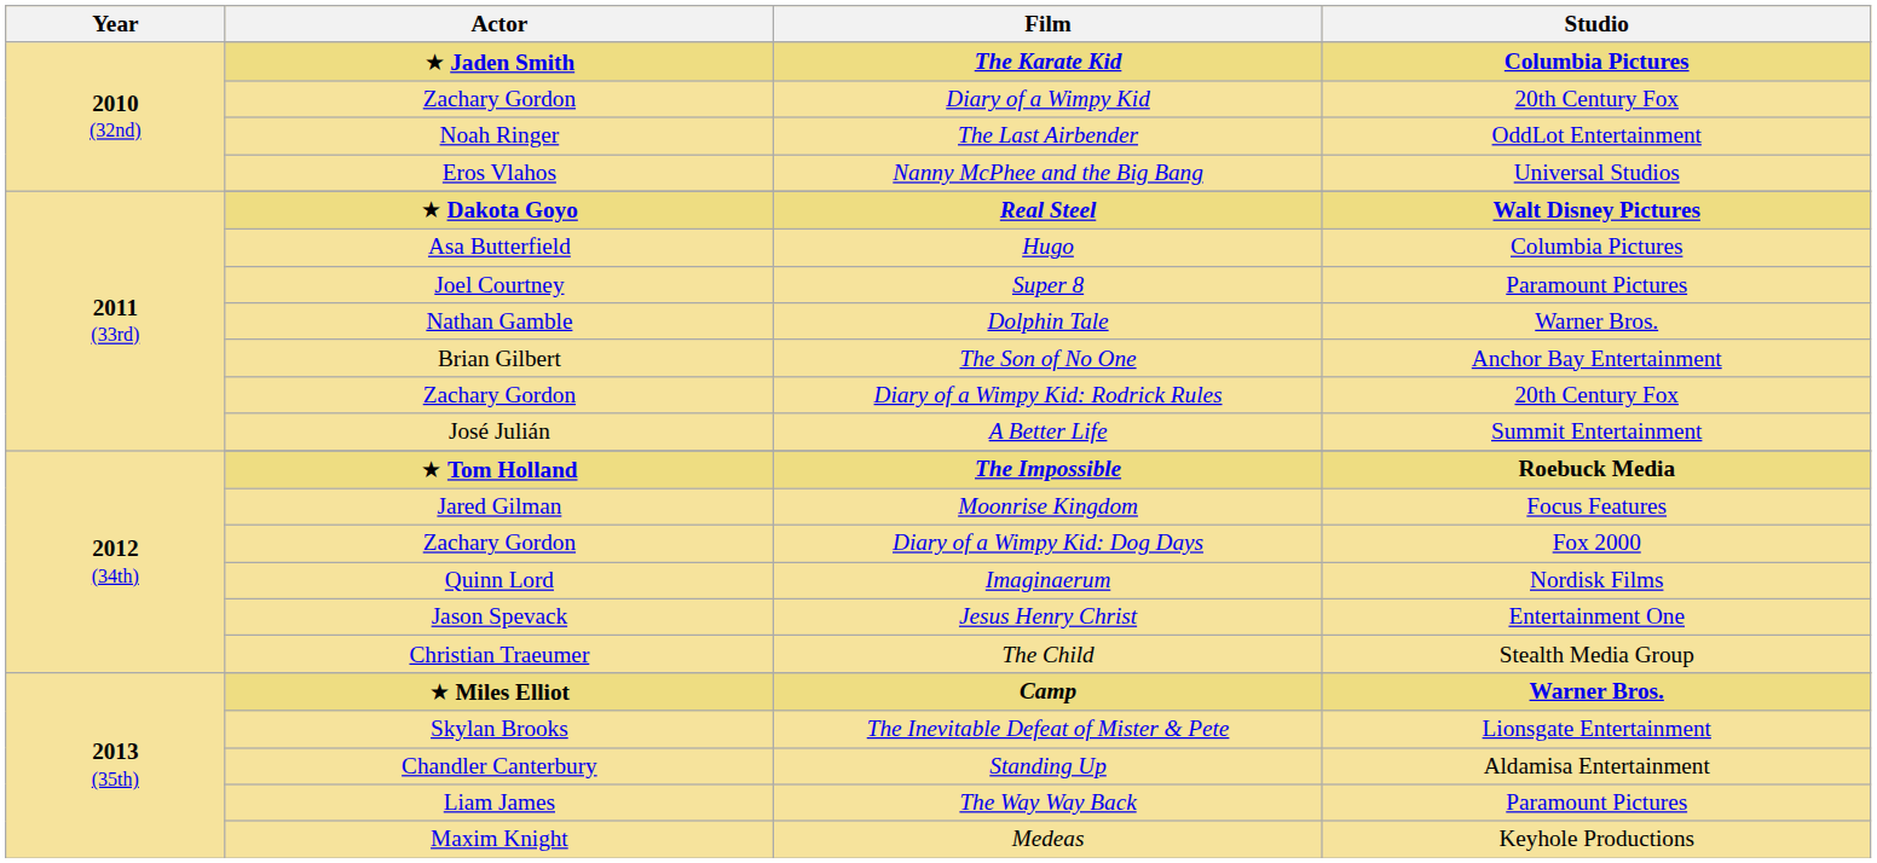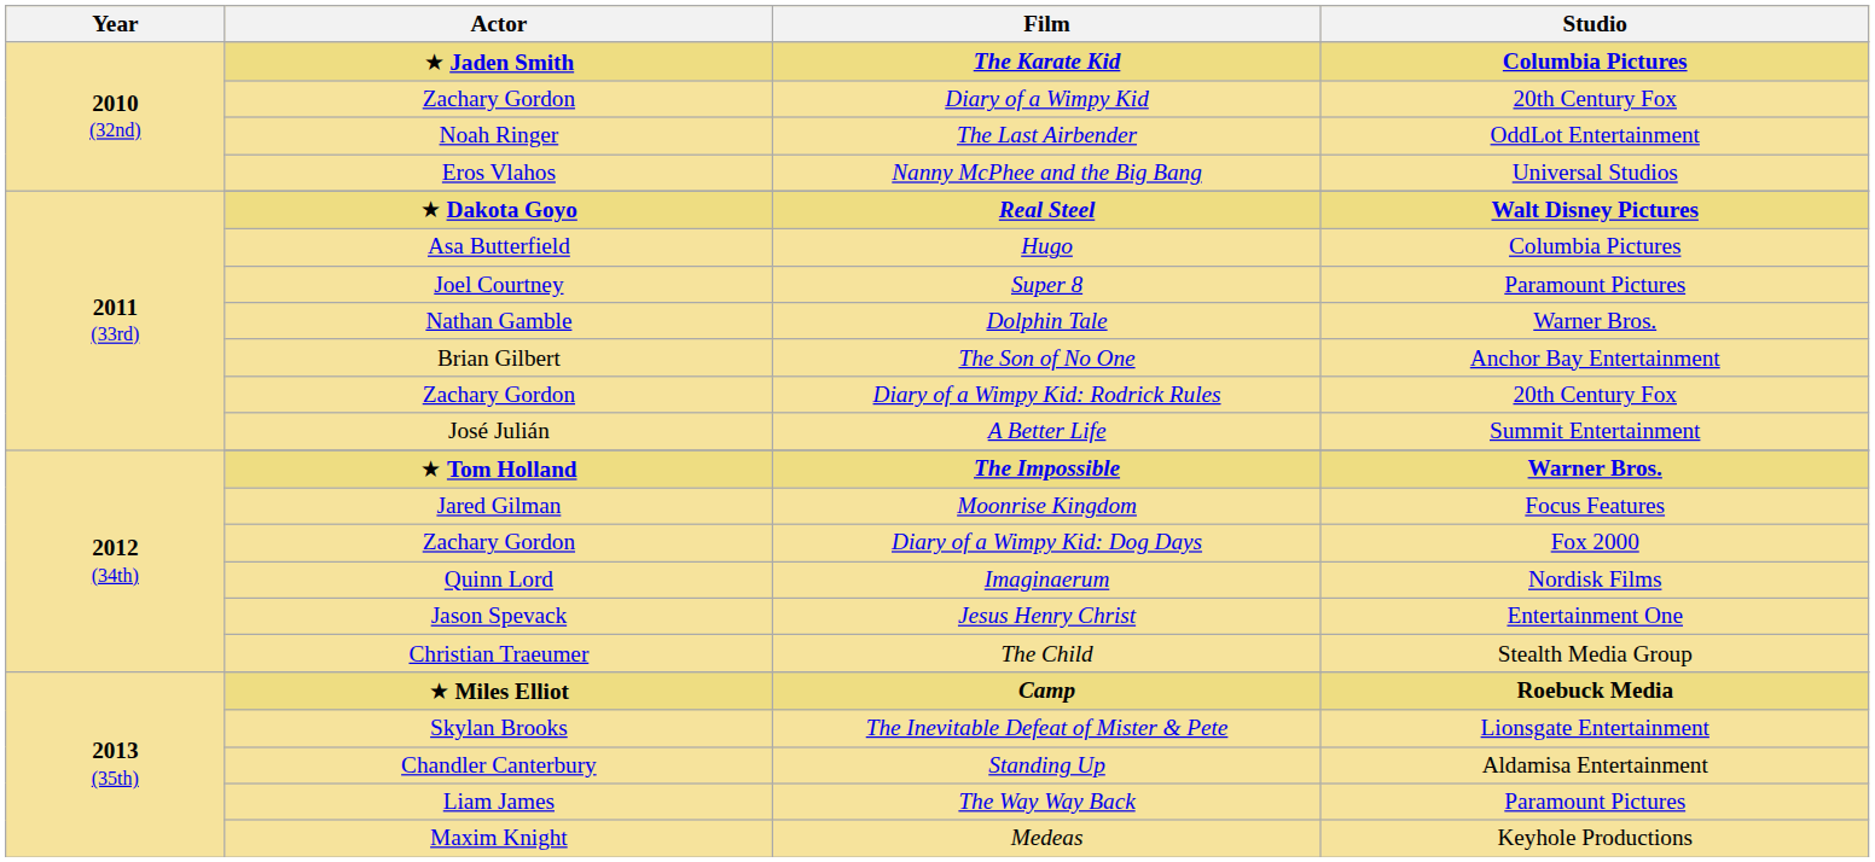 <table class="wikitable" rowspan=2 style="text-align: center; background: #f6e39c">
 <tr bgcolor="#f6e39c">
 <th width="8%">Year</th>
 <th width="20%">Actor</th>
 <th width="20%">Film</th>
 <th width="20%">Studio</th>
 </tr>
 <tr>
 <td rowspan=5 style="text-align:center"><strong>2010</strong><br><small><a href='#'>(32nd)</a></small></td>
 </tr>
 <tr style="background:#EEDD82">
 <td>★ <strong><a href='#'>Jaden Smith</a></strong></td>
 <td><strong><em><a href='#'>The Karate Kid</a></em></strong></td>
 <td><strong><a href='#'>Columbia Pictures</a></strong></td>
 </tr>
 <tr>
 <td><a href='#'>Zachary Gordon</a></td>
 <td><em><a href='#'>Diary of a Wimpy Kid</a></em></td>
 <td><a href='#'>20th Century Fox</a></td>
 </tr>
 <tr>
 <td><a href='#'>Noah Ringer</a></td>
 <td><em><a href='#'>The Last Airbender</a></em></td>
 <td><a href='#'>OddLot Entertainment</a></td>
 </tr>
 <tr>
 <td><a href='#'>Eros Vlahos</a></td>
 <td><em><a href='#'>Nanny McPhee and the Big Bang</a></em></td>
 <td><a href='#'>Universal Studios</a></td>
 </tr>
 <tr>
 <td rowspan=8 style="text-align:center"><strong>2011</strong><br><small><a href='#'>(33rd)</a></small></td>
 </tr>
 <tr style="background:#EEDD82">
 <td>★ <strong><a href='#'>Dakota Goyo</a></strong></td>
 <td><strong><em><a href='#'>Real Steel</a></em></strong></td>
 <td><strong><a href='#'>Walt Disney Pictures</a></strong></td>
 </tr>
 <tr>
 <td><a href='#'>Asa Butterfield</a></td>
 <td><em><a href='#'>Hugo</a></em></td>
 <td><a href='#'>Columbia Pictures</a></td>
 </tr>
 <tr>
 <td><a href='#'>Joel Courtney</a></td>
 <td><em><a href='#'>Super 8</a></em></td>
 <td><a href='#'>Paramount Pictures</a></td>
 </tr>
 <tr>
 <td><a href='#'>Nathan Gamble</a></td>
 <td><em><a href='#'>Dolphin Tale</a></em></td>
 <td><a href='#'>Warner Bros.</a></td>
 </tr>
 <tr>
 <td>Brian Gilbert</td>
 <td><em><a href='#'>The Son of No One</a></em></td>
 <td><a href='#'>Anchor Bay Entertainment</a></td>
 </tr>
 <tr>
 <td><a href='#'>Zachary Gordon</a></td>
 <td><em><a href='#'>Diary of a Wimpy Kid: Rodrick Rules</a></em></td>
 <td><a href='#'>20th Century Fox</a></td>
 </tr>
 <tr>
 <td>José Julián</td>
 <td><em><a href='#'>A Better Life</a></em></td>
 <td><a href='#'>Summit Entertainment</a></td>
 </tr>
 <tr>
 <td rowspan=7 style="text-align:center"><strong>2012</strong><br><small><a href='#'>(34th)</a></small></td>
 </tr>
 <tr style="background:#EEDD82">
 <td>★ <strong><a href='#'>Tom Holland</a></strong></td>
 <td><strong><em><a href='#'>The Impossible</a></em></strong></td>
-<td><strong>Roebuck Media</strong></td>
+<td><strong><a href='#'>Warner Bros.</a></strong></td>
 </tr>
 <tr>
 <td><a href='#'>Jared Gilman</a></td>
 <td><em><a href='#'>Moonrise Kingdom</a></em></td>
 <td><a href='#'>Focus Features</a></td>
 </tr>
 <tr>
 <td><a href='#'>Zachary Gordon</a></td>
 <td><em><a href='#'>Diary of a Wimpy Kid: Dog Days</a></em></td>
 <td><a href='#'>Fox 2000</a></td>
 </tr>
 <tr>
 <td><a href='#'>Quinn Lord</a></td>
 <td><em><a href='#'>Imaginaerum</a></em></td>
 <td><a href='#'>Nordisk Films</a></td>
 </tr>
 <tr>
 <td><a href='#'>Jason Spevack</a></td>
 <td><em><a href='#'>Jesus Henry Christ</a></em></td>
 <td><a href='#'>Entertainment One</a></td>
 </tr>
 <tr>
 <td><a href='#'>Christian Traeumer</a></td>
 <td><em>The Child</em></td>
 <td>Stealth Media Group</td>
 </tr>
 <tr>
 <td rowspan=6 style="text-align:center"><strong>2013</strong><br><small><a href='#'>(35th)</a></small></td>
 </tr>
 <tr style="background:#EEDD82">
 <td>★ <strong>Miles Elliot</strong></td>
 <td><strong><em>Camp</em></strong></td>
-<td><strong><a href='#'>Warner Bros.</a></strong></td>
+<td><strong>Roebuck Media</strong></td>
 </tr>
 <tr>
 <td><a href='#'>Skylan Brooks</a></td>
 <td><em><a href='#'>The Inevitable Defeat of Mister & Pete</a></em></td>
 <td><a href='#'>Lionsgate Entertainment</a></td>
 </tr>
 <tr>
 <td><a href='#'>Chandler Canterbury</a></td>
 <td><em><a href='#'>Standing Up</a></em></td>
 <td>Aldamisa Entertainment</td>
 </tr>
 <tr>
 <td><a href='#'>Liam James</a></td>
 <td><em><a href='#'>The Way Way Back</a></em></td>
 <td><a href='#'>Paramount Pictures</a></td>
 </tr>
 <tr>
 <td><a href='#'>Maxim Knight</a></td>
 <td><em>Medeas</em></td>
 <td>Keyhole Productions</td>
 </tr>
 </table>
